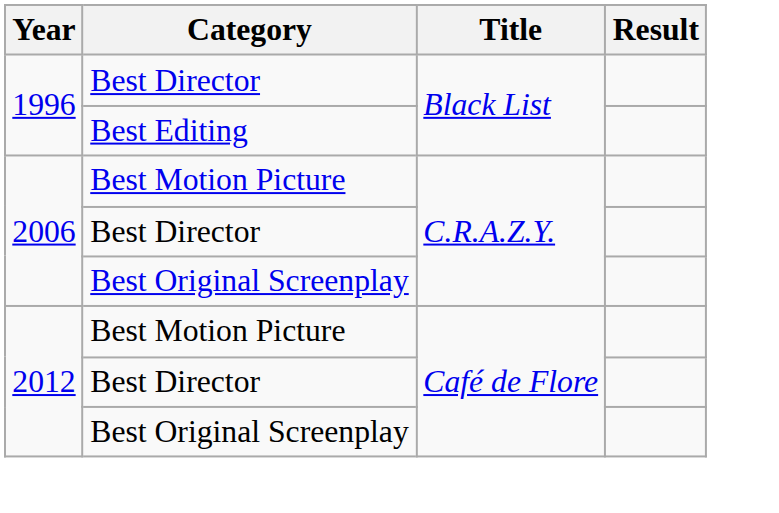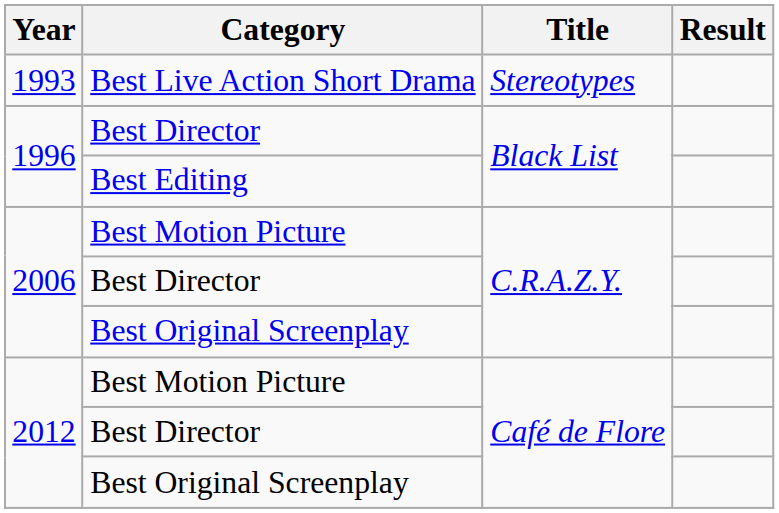 <table class="wikitable">
 <tr>
 <th>Year</th>
 <th>Category</th>
 <th>Title</th>
 <th>Result</th>
+</tr>
+<tr>
+<td><a href='#'>1993</a></td>
+<td><a href='#'>Best Live Action Short Drama</a></td>
+<td><em><a href='#'>Stereotypes</a></em></td>
+<td></td>
 </tr>
 <tr>
 <td rowspan=2><a href='#'>1996</a></td>
 <td><a href='#'>Best Director</a></td>
 <td rowspan=2><em><a href='#'>Black List</a></em></td>
 <td></td>
 </tr>
 <tr>
 <td><a href='#'>Best Editing</a></td>
 <td></td>
 </tr>
 <tr>
 <td rowspan=3><a href='#'>2006</a></td>
 <td><a href='#'>Best Motion Picture</a></td>
 <td rowspan=3><em><a href='#'>C.R.A.Z.Y.</a></em></td>
 <td></td>
 </tr>
 <tr>
 <td>Best Director</td>
 <td></td>
 </tr>
 <tr>
 <td><a href='#'>Best Original Screenplay</a></td>
 <td></td>
 </tr>
 <tr>
 <td rowspan=3><a href='#'>2012</a></td>
 <td>Best Motion Picture</td>
 <td rowspan=3><em><a href='#'>Café de Flore</a></em></td>
 <td></td>
 </tr>
 <tr>
 <td>Best Director</td>
 <td></td>
 </tr>
 <tr>
 <td>Best Original Screenplay</td>
 <td></td>
 </tr>
 </table>
